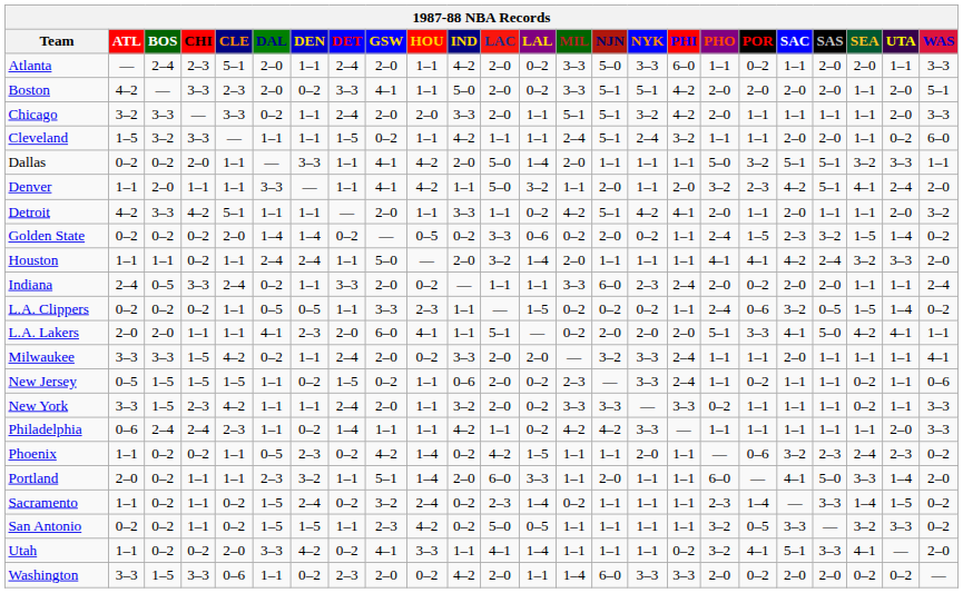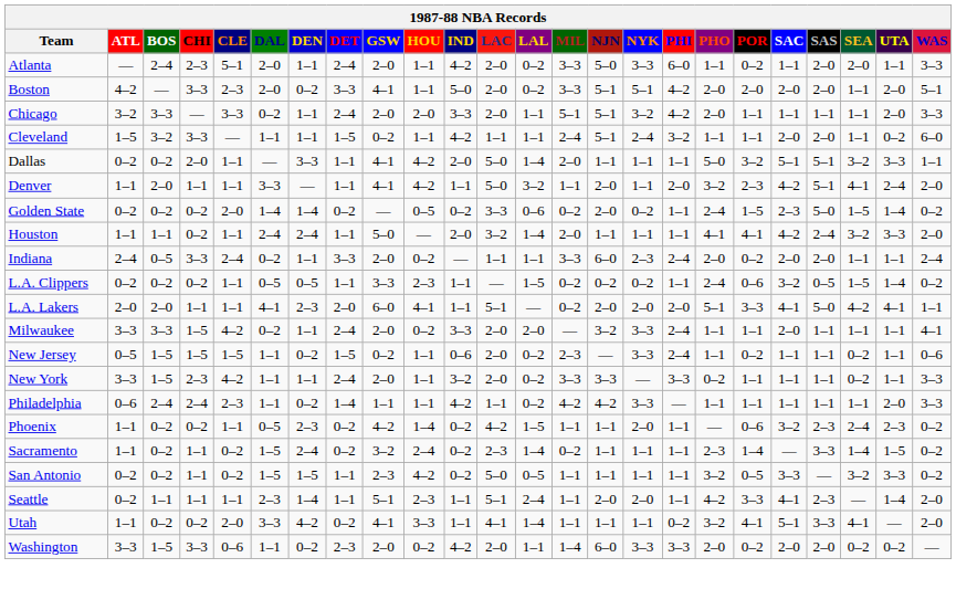 <table class="wikitable" style="font-size:95%; text-align:center;">
 <tr>
 <th colspan=24>1987-88 NBA Records</th>
 </tr>
 <tr>
 <th width=100>Team</th>
 <th style="background:#FF0000;color:#FFFFFF;width=35">ATL</th>
 <th style="background:#006400;color:#FFFFFF;width=35">BOS</th>
 <th style="background:#FF0000;color:#000000;width=35">CHI</th>
 <th style="background:#000080;color:#FF8C00;width=35">CLE</th>
 <th style="background:#008000;color:#00008B;width=35">DAL</th>
 <th style="background:#0000CD;color:#FFD700;width=35">DEN</th>
 <th style="background:#0000FF;color:#FF0000;width=35">DET</th>
 <th style="background:#0000FF;color:#FFD700;width=35">GSW</th>
 <th style="background:#FF0000;color:#FFD700;width=35">HOU</th>
 <th style="background:#000080;color:#FFD700;width=35">IND</th>
 <th style="background:#F9160D;color:#1A2E8B;width=35">LAC</th>
 <th style="background:#800080;color:#FFD700;width=35">LAL</th>
 <th style="background:#006400;color:#B22222;width=35">MIL</th>
 <th style="background:#B0170C;color:#00056D;width=35">NJN</th>
 <th style="background:#0000FF;color:#FF8C00;width=35">NYK</th>
 <th style="background:#FF0000;color:#0000FF;width=35">PHI</th>
 <th style="background:#800080;color:#FF4500;width=35">PHO</th>
 <th style="background:#000000;color:#FF0000;width=35">POR</th>
 <th style="background:#0000FF;color:#FFFFFF;width=35">SAC</th>
 <th style="background:#000000;color:#C0C0C0;width=35">SAS</th>
 <th style="background:#005831;color:#FFC322;width=35">SEA</th>
 <th style="background:#36004A;color:#FFFF00;width=35">UTA</th>
 <th style="background:#DC143C;color:#0000CD;width=35">WAS</th>
 </tr>
 <tr>
 <td style="text-align:left;"><a href='#'>Atlanta</a></td>
 <td>—</td>
 <td>2–4</td>
 <td>2–3</td>
 <td>5–1</td>
 <td>2–0</td>
 <td>1–1</td>
 <td>2–4</td>
 <td>2–0</td>
 <td>1–1</td>
 <td>4–2</td>
 <td>2–0</td>
 <td>0–2</td>
 <td>3–3</td>
 <td>5–0</td>
 <td>3–3</td>
 <td>6–0</td>
 <td>1–1</td>
 <td>0–2</td>
 <td>1–1</td>
 <td>2–0</td>
 <td>2–0</td>
 <td>1–1</td>
 <td>3–3</td>
 </tr>
 <tr>
 <td style="text-align:left;"><a href='#'>Boston</a></td>
 <td>4–2</td>
 <td>—</td>
 <td>3–3</td>
 <td>2–3</td>
 <td>2–0</td>
 <td>0–2</td>
 <td>3–3</td>
 <td>4–1</td>
 <td>1–1</td>
 <td>5–0</td>
 <td>2–0</td>
 <td>0–2</td>
 <td>3–3</td>
 <td>5–1</td>
 <td>5–1</td>
 <td>4–2</td>
 <td>2–0</td>
 <td>2–0</td>
 <td>2–0</td>
 <td>2–0</td>
 <td>1–1</td>
 <td>2–0</td>
 <td>5–1</td>
 </tr>
 <tr>
 <td style="text-align:left;"><a href='#'>Chicago</a></td>
 <td>3–2</td>
 <td>3–3</td>
 <td>—</td>
 <td>3–3</td>
 <td>0–2</td>
 <td>1–1</td>
 <td>2–4</td>
 <td>2–0</td>
 <td>2–0</td>
 <td>3–3</td>
 <td>2–0</td>
 <td>1–1</td>
 <td>5–1</td>
 <td>5–1</td>
 <td>3–2</td>
 <td>4–2</td>
 <td>2–0</td>
 <td>1–1</td>
 <td>1–1</td>
 <td>1–1</td>
 <td>1–1</td>
 <td>2–0</td>
 <td>3–3</td>
 </tr>
 <tr>
 <td style="text-align:left;"><a href='#'>Cleveland</a></td>
 <td>1–5</td>
 <td>3–2</td>
 <td>3–3</td>
 <td>—</td>
 <td>1–1</td>
 <td>1–1</td>
 <td>1–5</td>
 <td>0–2</td>
 <td>1–1</td>
 <td>4–2</td>
 <td>1–1</td>
 <td>1–1</td>
 <td>2–4</td>
 <td>5–1</td>
 <td>2–4</td>
 <td>3–2</td>
 <td>1–1</td>
 <td>1–1</td>
 <td>2–0</td>
 <td>2–0</td>
 <td>1–1</td>
 <td>0–2</td>
 <td>6–0</td>
 </tr>
 <tr>
 <td style="text-align:left;">Dallas</td>
 <td>0–2</td>
 <td>0–2</td>
 <td>2–0</td>
 <td>1–1</td>
 <td>—</td>
 <td>3–3</td>
 <td>1–1</td>
 <td>4–1</td>
 <td>4–2</td>
 <td>2–0</td>
 <td>5–0</td>
 <td>1–4</td>
 <td>2–0</td>
 <td>1–1</td>
 <td>1–1</td>
 <td>1–1</td>
 <td>5–0</td>
 <td>3–2</td>
 <td>5–1</td>
 <td>5–1</td>
 <td>3–2</td>
 <td>3–3</td>
 <td>1–1</td>
 </tr>
 <tr>
 <td style="text-align:left;"><a href='#'>Denver</a></td>
 <td>1–1</td>
 <td>2–0</td>
 <td>1–1</td>
 <td>1–1</td>
 <td>3–3</td>
 <td>—</td>
 <td>1–1</td>
 <td>4–1</td>
 <td>4–2</td>
 <td>1–1</td>
 <td>5–0</td>
 <td>3–2</td>
 <td>1–1</td>
 <td>2–0</td>
 <td>1–1</td>
 <td>2–0</td>
 <td>3–2</td>
 <td>2–3</td>
 <td>4–2</td>
 <td>5–1</td>
 <td>4–1</td>
 <td>2–4</td>
 <td>2–0</td>
 </tr>
 <tr>
-<td style="text-align:left;"><a href='#'>Detroit</a></td>
-<td>4–2</td>
-<td>3–3</td>
-<td>4–2</td>
-<td>5–1</td>
-<td>1–1</td>
-<td>1–1</td>
-<td>—</td>
-<td>2–0</td>
-<td>1–1</td>
-<td>3–3</td>
-<td>1–1</td>
-<td>0–2</td>
-<td>4–2</td>
-<td>5–1</td>
-<td>4–2</td>
-<td>4–1</td>
-<td>2–0</td>
-<td>1–1</td>
-<td>2–0</td>
-<td>1–1</td>
-<td>1–1</td>
-<td>2–0</td>
-<td>3–2</td>
-</tr>
-<tr>
 <td style="text-align:left;"><a href='#'>Golden State</a></td>
 <td>0–2</td>
 <td>0–2</td>
 <td>0–2</td>
 <td>2–0</td>
 <td>1–4</td>
 <td>1–4</td>
 <td>0–2</td>
 <td>—</td>
 <td>0–5</td>
 <td>0–2</td>
 <td>3–3</td>
 <td>0–6</td>
 <td>0–2</td>
 <td>2–0</td>
 <td>0–2</td>
 <td>1–1</td>
 <td>2–4</td>
 <td>1–5</td>
 <td>2–3</td>
-<td>3–2</td>
+<td>5–0</td>
 <td>1–5</td>
 <td>1–4</td>
 <td>0–2</td>
 </tr>
 <tr>
 <td style="text-align:left;"><a href='#'>Houston</a></td>
 <td>1–1</td>
 <td>1–1</td>
 <td>0–2</td>
 <td>1–1</td>
 <td>2–4</td>
 <td>2–4</td>
 <td>1–1</td>
 <td>5–0</td>
 <td>—</td>
 <td>2–0</td>
 <td>3–2</td>
 <td>1–4</td>
 <td>2–0</td>
 <td>1–1</td>
 <td>1–1</td>
 <td>1–1</td>
 <td>4–1</td>
 <td>4–1</td>
 <td>4–2</td>
 <td>2–4</td>
 <td>3–2</td>
 <td>3–3</td>
 <td>2–0</td>
 </tr>
 <tr>
 <td style="text-align:left;"><a href='#'>Indiana</a></td>
 <td>2–4</td>
 <td>0–5</td>
 <td>3–3</td>
 <td>2–4</td>
 <td>0–2</td>
 <td>1–1</td>
 <td>3–3</td>
 <td>2–0</td>
 <td>0–2</td>
 <td>—</td>
 <td>1–1</td>
 <td>1–1</td>
 <td>3–3</td>
 <td>6–0</td>
 <td>2–3</td>
 <td>2–4</td>
 <td>2–0</td>
 <td>0–2</td>
 <td>2–0</td>
 <td>2–0</td>
 <td>1–1</td>
 <td>1–1</td>
 <td>2–4</td>
 </tr>
 <tr>
 <td style="text-align:left;"><a href='#'>L.A. Clippers</a></td>
 <td>0–2</td>
 <td>0–2</td>
 <td>0–2</td>
 <td>1–1</td>
 <td>0–5</td>
 <td>0–5</td>
 <td>1–1</td>
 <td>3–3</td>
 <td>2–3</td>
 <td>1–1</td>
 <td>—</td>
 <td>1–5</td>
 <td>0–2</td>
 <td>0–2</td>
 <td>0–2</td>
 <td>1–1</td>
 <td>2–4</td>
 <td>0–6</td>
 <td>3–2</td>
 <td>0–5</td>
 <td>1–5</td>
 <td>1–4</td>
 <td>0–2</td>
 </tr>
 <tr>
 <td style="text-align:left;"><a href='#'>L.A. Lakers</a></td>
 <td>2–0</td>
 <td>2–0</td>
 <td>1–1</td>
 <td>1–1</td>
 <td>4–1</td>
 <td>2–3</td>
 <td>2–0</td>
 <td>6–0</td>
 <td>4–1</td>
 <td>1–1</td>
 <td>5–1</td>
 <td>—</td>
 <td>0–2</td>
 <td>2–0</td>
 <td>2–0</td>
 <td>2–0</td>
 <td>5–1</td>
 <td>3–3</td>
 <td>4–1</td>
 <td>5–0</td>
 <td>4–2</td>
 <td>4–1</td>
 <td>1–1</td>
 </tr>
 <tr>
 <td style="text-align:left;"><a href='#'>Milwaukee</a></td>
 <td>3–3</td>
 <td>3–3</td>
 <td>1–5</td>
 <td>4–2</td>
 <td>0–2</td>
 <td>1–1</td>
 <td>2–4</td>
 <td>2–0</td>
 <td>0–2</td>
 <td>3–3</td>
 <td>2–0</td>
 <td>2–0</td>
 <td>—</td>
 <td>3–2</td>
 <td>3–3</td>
 <td>2–4</td>
 <td>1–1</td>
 <td>1–1</td>
 <td>2–0</td>
 <td>1–1</td>
 <td>1–1</td>
 <td>1–1</td>
 <td>4–1</td>
 </tr>
 <tr>
 <td style="text-align:left;"><a href='#'>New Jersey</a></td>
 <td>0–5</td>
 <td>1–5</td>
 <td>1–5</td>
 <td>1–5</td>
 <td>1–1</td>
 <td>0–2</td>
 <td>1–5</td>
 <td>0–2</td>
 <td>1–1</td>
 <td>0–6</td>
 <td>2–0</td>
 <td>0–2</td>
 <td>2–3</td>
 <td>—</td>
 <td>3–3</td>
 <td>2–4</td>
 <td>1–1</td>
 <td>0–2</td>
 <td>1–1</td>
 <td>1–1</td>
 <td>0–2</td>
 <td>1–1</td>
 <td>0–6</td>
 </tr>
 <tr>
 <td style="text-align:left;"><a href='#'>New York</a></td>
 <td>3–3</td>
 <td>1–5</td>
 <td>2–3</td>
 <td>4–2</td>
 <td>1–1</td>
 <td>1–1</td>
 <td>2–4</td>
 <td>2–0</td>
 <td>1–1</td>
 <td>3–2</td>
 <td>2–0</td>
 <td>0–2</td>
 <td>3–3</td>
 <td>3–3</td>
 <td>—</td>
 <td>3–3</td>
 <td>0–2</td>
 <td>1–1</td>
 <td>1–1</td>
 <td>1–1</td>
 <td>0–2</td>
 <td>1–1</td>
 <td>3–3</td>
 </tr>
 <tr>
 <td style="text-align:left;"><a href='#'>Philadelphia</a></td>
 <td>0–6</td>
 <td>2–4</td>
 <td>2–4</td>
 <td>2–3</td>
 <td>1–1</td>
 <td>0–2</td>
 <td>1–4</td>
 <td>1–1</td>
 <td>1–1</td>
 <td>4–2</td>
 <td>1–1</td>
 <td>0–2</td>
 <td>4–2</td>
 <td>4–2</td>
 <td>3–3</td>
 <td>—</td>
 <td>1–1</td>
 <td>1–1</td>
 <td>1–1</td>
 <td>1–1</td>
 <td>1–1</td>
 <td>2–0</td>
 <td>3–3</td>
 </tr>
 <tr>
 <td style="text-align:left;"><a href='#'>Phoenix</a></td>
 <td>1–1</td>
 <td>0–2</td>
 <td>0–2</td>
 <td>1–1</td>
 <td>0–5</td>
 <td>2–3</td>
 <td>0–2</td>
 <td>4–2</td>
 <td>1–4</td>
 <td>0–2</td>
 <td>4–2</td>
 <td>1–5</td>
 <td>1–1</td>
 <td>1–1</td>
 <td>2–0</td>
 <td>1–1</td>
 <td>—</td>
 <td>0–6</td>
 <td>3–2</td>
 <td>2–3</td>
 <td>2–4</td>
 <td>2–3</td>
 <td>0–2</td>
 </tr>
 <tr>
-<td style="text-align:left;"><a href='#'>Portland</a></td>
-<td>2–0</td>
-<td>0–2</td>
-<td>1–1</td>
-<td>1–1</td>
-<td>2–3</td>
-<td>3–2</td>
-<td>1–1</td>
-<td>5–1</td>
-<td>1–4</td>
-<td>2–0</td>
-<td>6–0</td>
-<td>3–3</td>
-<td>1–1</td>
-<td>2–0</td>
-<td>1–1</td>
-<td>1–1</td>
-<td>6–0</td>
-<td>—</td>
-<td>4–1</td>
-<td>5–0</td>
-<td>3–3</td>
-<td>1–4</td>
-<td>2–0</td>
-</tr>
-<tr>
 <td style="text-align:left;"><a href='#'>Sacramento</a></td>
 <td>1–1</td>
 <td>0–2</td>
 <td>1–1</td>
 <td>0–2</td>
 <td>1–5</td>
 <td>2–4</td>
 <td>0–2</td>
 <td>3–2</td>
 <td>2–4</td>
 <td>0–2</td>
 <td>2–3</td>
 <td>1–4</td>
 <td>0–2</td>
 <td>1–1</td>
 <td>1–1</td>
 <td>1–1</td>
 <td>2–3</td>
 <td>1–4</td>
 <td>—</td>
 <td>3–3</td>
 <td>1–4</td>
 <td>1–5</td>
 <td>0–2</td>
 </tr>
 <tr>
 <td style="text-align:left;"><a href='#'>San Antonio</a></td>
 <td>0–2</td>
 <td>0–2</td>
 <td>1–1</td>
 <td>0–2</td>
 <td>1–5</td>
 <td>1–5</td>
 <td>1–1</td>
 <td>2–3</td>
 <td>4–2</td>
 <td>0–2</td>
 <td>5–0</td>
 <td>0–5</td>
 <td>1–1</td>
 <td>1–1</td>
 <td>1–1</td>
 <td>1–1</td>
 <td>3–2</td>
 <td>0–5</td>
 <td>3–3</td>
 <td>—</td>
 <td>3–2</td>
 <td>3–3</td>
 <td>0–2</td>
+</tr>
+<tr>
+<td style="text-align:left;"><a href='#'>Seattle</a></td>
+<td>0–2</td>
+<td>1–1</td>
+<td>1–1</td>
+<td>1–1</td>
+<td>2–3</td>
+<td>1–4</td>
+<td>1–1</td>
+<td>5–1</td>
+<td>2–3</td>
+<td>1–1</td>
+<td>5–1</td>
+<td>2–4</td>
+<td>1–1</td>
+<td>2–0</td>
+<td>2–0</td>
+<td>1–1</td>
+<td>4–2</td>
+<td>3–3</td>
+<td>4–1</td>
+<td>2–3</td>
+<td>—</td>
+<td>1–4</td>
+<td>2–0</td>
 </tr>
 <tr>
 <td style="text-align:left;"><a href='#'>Utah</a></td>
 <td>1–1</td>
 <td>0–2</td>
 <td>0–2</td>
 <td>2–0</td>
 <td>3–3</td>
 <td>4–2</td>
 <td>0–2</td>
 <td>4–1</td>
 <td>3–3</td>
 <td>1–1</td>
 <td>4–1</td>
 <td>1–4</td>
 <td>1–1</td>
 <td>1–1</td>
 <td>1–1</td>
 <td>0–2</td>
 <td>3–2</td>
 <td>4–1</td>
 <td>5–1</td>
 <td>3–3</td>
 <td>4–1</td>
 <td>—</td>
 <td>2–0</td>
 </tr>
 <tr>
 <td style="text-align:left;"><a href='#'>Washington</a></td>
 <td>3–3</td>
 <td>1–5</td>
 <td>3–3</td>
 <td>0–6</td>
 <td>1–1</td>
 <td>0–2</td>
 <td>2–3</td>
 <td>2–0</td>
 <td>0–2</td>
 <td>4–2</td>
 <td>2–0</td>
 <td>1–1</td>
 <td>1–4</td>
 <td>6–0</td>
 <td>3–3</td>
 <td>3–3</td>
 <td>2–0</td>
 <td>0–2</td>
 <td>2–0</td>
 <td>2–0</td>
 <td>0–2</td>
 <td>0–2</td>
 <td>—</td>
 </tr>
 </table>
